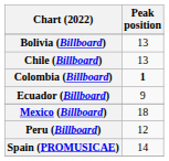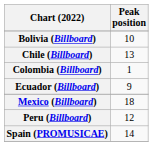 <table class="wikitable sortable plainrowheaders" style="text-align:center">
 <tr>
 <th scope="col">Chart (2022)</th>
 <th scope="col">Peak<br>position</th>
 </tr>
 <tr>
 </tr>
 <tr>
 <th scope="row">Bolivia (<em><a href='#'>Billboard</a></em>)</th>
-<td>13</td>
+<td>10</td>
 </tr>
 <tr>
 <th scope="row">Chile (<em><a href='#'>Billboard</a></em>)</th>
 <td>13</td>
 </tr>
 <tr>
 <th scope="row">Colombia (<em><a href='#'>Billboard</a></em>)</th>
-<td><strong>1</strong></td>
+<td>1</td>
 </tr>
 <tr>
 <th scope="row">Ecuador (<em><a href='#'>Billboard</a></em>)</th>
 <td>9</td>
 </tr>
 <tr>
 </tr>
 <tr>
 <th scope="row"><a href='#'>Mexico</a> (<em><a href='#'>Billboard</a></em>)</th>
 <td>18</td>
 </tr>
 <tr>
 <th scope="row">Peru (<em><a href='#'>Billboard</a></em>)</th>
 <td>12</td>
 </tr>
 <tr>
 <th scope="row">Spain (<a href='#'>PROMUSICAE</a>)</th>
 <td>14</td>
 </tr>
 <tr>
 </tr>
 <tr>
 </tr>
 <tr>
 </tr>
 <tr>
 </tr>
 </table>
